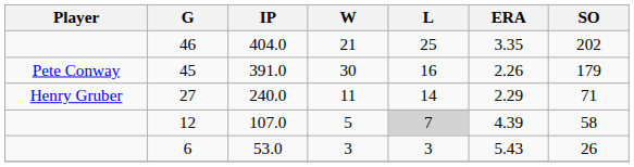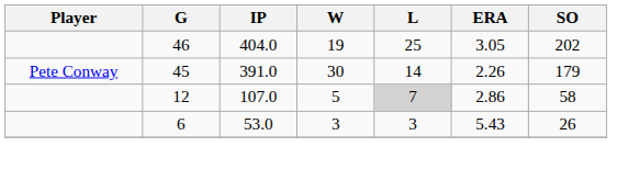 <table class="wikitable sortable">
 <tr>
 <th bgcolor="#DDDDFF" width="16%">Player</th>
 <th bgcolor="#DDDDFF" width="9%">G</th>
 <th bgcolor="#DDDDFF" width="9%">IP</th>
 <th bgcolor="#DDDDFF" width="9%">W</th>
 <th bgcolor="#DDDDFF" width="9%">L</th>
 <th bgcolor="#DDDDFF" width="9%">ERA</th>
 <th bgcolor="#DDDDFF" width="9%">SO</th>
 </tr>
 <tr align="center">
 <td></td>
 <td>46</td>
 <td>404.0</td>
-<td>21</td>
+<td>19</td>
 <td>25</td>
-<td>3.35</td>
+<td>3.05</td>
 <td>202</td>
 </tr>
 <tr align="center">
 <td><a href='#'>Pete Conway</a></td>
 <td>45</td>
 <td>391.0</td>
 <td>30</td>
-<td>16</td>
+<td>14</td>
 <td>2.26</td>
 <td>179</td>
-</tr>
-<tr align="center">
-<td><a href='#'>Henry Gruber</a></td>
-<td>27</td>
-<td>240.0</td>
-<td>11</td>
-<td>14</td>
-<td>2.29</td>
-<td>71</td>
 </tr>
 <tr align="center">
 <td></td>
 <td>12</td>
 <td>107.0</td>
 <td>5</td>
 <td style="background: lightgrey;">7</td>
-<td>4.39</td>
+<td>2.86</td>
 <td>58</td>
 </tr>
 <tr align="center">
 <td></td>
 <td>6</td>
 <td>53.0</td>
 <td>3</td>
 <td>3</td>
 <td>5.43</td>
 <td>26</td>
 </tr>
 <tr align="center">
 </tr>
 </table>
